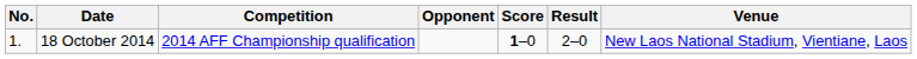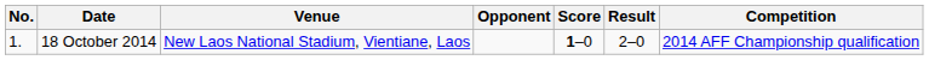 <table class="wikitable">
 <tr>
 <th>No.</th>
 <th>Date</th>
-<th>Competition</th>
+<th>Venue</th>
 <th>Opponent</th>
 <th>Score</th>
 <th>Result</th>
-<th>Venue</th>
+<th>Competition</th>
 </tr>
 <tr>
 <td>1.</td>
 <td>18 October 2014</td>
-<td><a href='#'>2014 AFF Championship qualification</a></td>
+<td><a href='#'>New Laos National Stadium</a>, <a href='#'>Vientiane</a>, <a href='#'>Laos</a></td>
 <td></td>
 <td align=center><strong>1</strong>–0</td>
 <td align=center>2–0</td>
-<td><a href='#'>New Laos National Stadium</a>, <a href='#'>Vientiane</a>, <a href='#'>Laos</a></td>
+<td><a href='#'>2014 AFF Championship qualification</a></td>
 </tr>
 </table>
